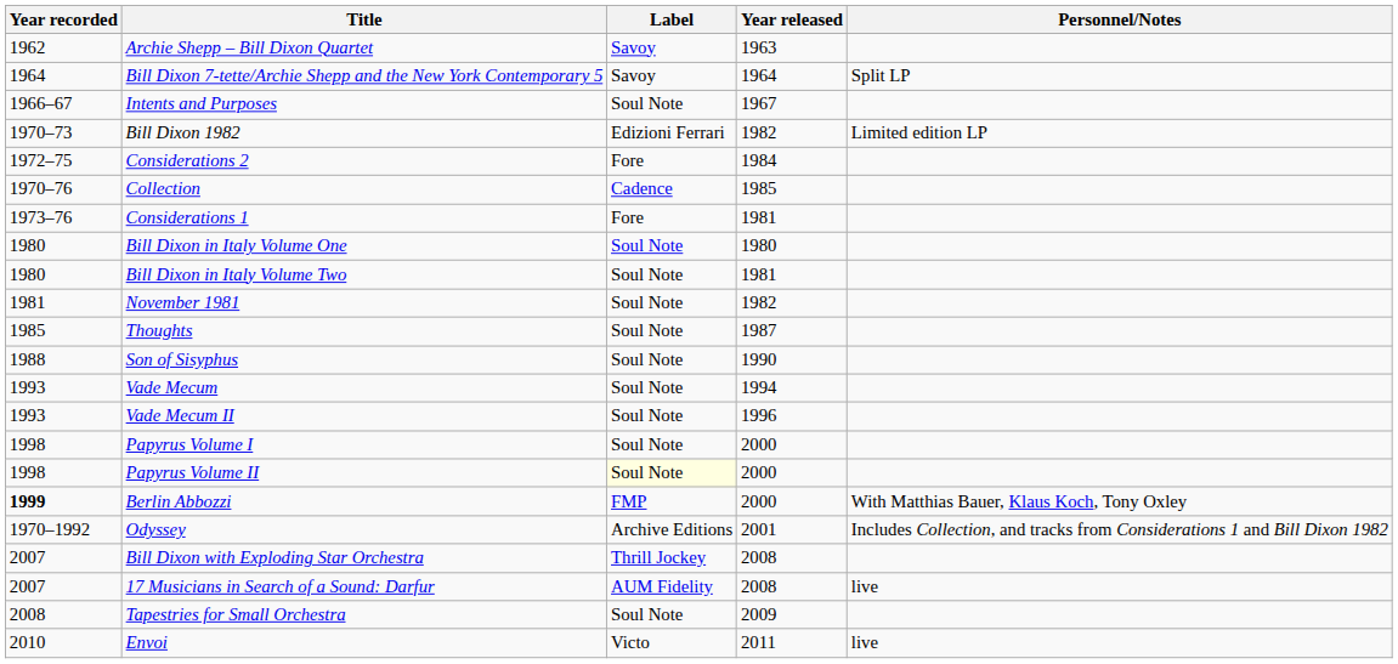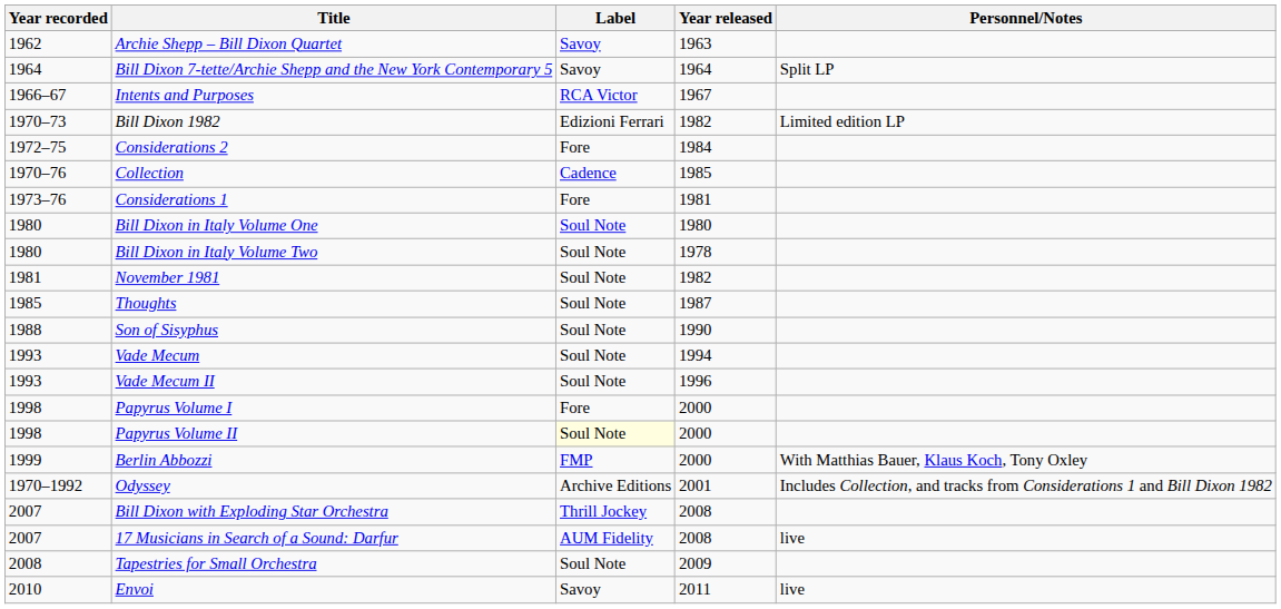 <table class="wikitable sortable">
 <tr>
 <th>Year recorded</th>
 <th>Title</th>
 <th>Label</th>
 <th>Year released</th>
 <th>Personnel/Notes</th>
 </tr>
 <tr>
 <td>1962</td>
 <td><em><a href='#'>Archie Shepp – Bill Dixon Quartet</a></em></td>
 <td><a href='#'>Savoy</a></td>
 <td>1963</td>
 <td></td>
 </tr>
 <tr>
 <td>1964</td>
 <td><em><a href='#'>Bill Dixon 7-tette/Archie Shepp and the New York Contemporary 5</a></em></td>
 <td>Savoy</td>
 <td>1964</td>
 <td>Split LP</td>
 </tr>
 <tr>
 <td>1966–67</td>
 <td><em><a href='#'>Intents and Purposes</a></em></td>
-<td>Soul Note</td>
+<td><a href='#'>RCA Victor</a></td>
 <td>1967</td>
 <td></td>
 </tr>
 <tr>
 <td>1970–73</td>
 <td><em>Bill Dixon 1982</em></td>
 <td>Edizioni Ferrari</td>
 <td>1982</td>
 <td>Limited edition LP</td>
 </tr>
 <tr>
 <td>1972–75</td>
 <td><em><a href='#'>Considerations 2</a></em></td>
 <td>Fore</td>
 <td>1984</td>
 <td></td>
 </tr>
 <tr>
 <td>1970–76</td>
 <td><em><a href='#'>Collection</a></em></td>
 <td><a href='#'>Cadence</a></td>
 <td>1985</td>
 <td></td>
 </tr>
 <tr>
 <td>1973–76</td>
 <td><em><a href='#'>Considerations 1</a></em></td>
 <td>Fore</td>
 <td>1981</td>
 <td></td>
 </tr>
 <tr>
 <td>1980</td>
 <td><em><a href='#'>Bill Dixon in Italy Volume One</a></em></td>
 <td><a href='#'>Soul Note</a></td>
 <td>1980</td>
 <td></td>
 </tr>
 <tr>
 <td>1980</td>
 <td><em><a href='#'>Bill Dixon in Italy Volume Two</a></em></td>
 <td>Soul Note</td>
-<td>1981</td>
+<td>1978</td>
 <td></td>
 </tr>
 <tr>
 <td>1981</td>
 <td><em><a href='#'>November 1981</a></em></td>
 <td>Soul Note</td>
 <td>1982</td>
 <td></td>
 </tr>
 <tr>
 <td>1985</td>
 <td><em><a href='#'>Thoughts</a></em></td>
 <td>Soul Note</td>
 <td>1987</td>
 <td></td>
 </tr>
 <tr>
 <td>1988</td>
 <td><em><a href='#'>Son of Sisyphus</a></em></td>
 <td>Soul Note</td>
 <td>1990</td>
 <td></td>
 </tr>
 <tr>
 <td>1993</td>
 <td><em><a href='#'>Vade Mecum</a></em></td>
 <td>Soul Note</td>
 <td>1994</td>
 <td></td>
 </tr>
 <tr>
 <td>1993</td>
 <td><em><a href='#'>Vade Mecum II</a></em></td>
 <td>Soul Note</td>
 <td>1996</td>
 <td></td>
 </tr>
 <tr>
 <td>1998</td>
 <td><em><a href='#'>Papyrus Volume I</a></em></td>
-<td>Soul Note</td>
+<td>Fore</td>
 <td>2000</td>
 <td></td>
 </tr>
 <tr>
 <td>1998</td>
 <td><em><a href='#'>Papyrus Volume II</a></em></td>
 <td style="background: lightyellow;">Soul Note</td>
 <td>2000</td>
 <td></td>
 </tr>
 <tr>
-<td><strong>1999</strong></td>
+<td>1999</td>
 <td><em><a href='#'>Berlin Abbozzi</a></em></td>
 <td><a href='#'>FMP</a></td>
 <td>2000</td>
 <td>With Matthias Bauer, <a href='#'>Klaus Koch</a>, Tony Oxley</td>
 </tr>
 <tr>
 <td>1970–1992</td>
 <td><em><a href='#'>Odyssey</a></em></td>
 <td>Archive Editions</td>
 <td>2001</td>
 <td>Includes <em>Collection</em>, and tracks from <em>Considerations 1</em> and <em>Bill Dixon 1982</em></td>
 </tr>
 <tr>
 <td>2007</td>
 <td><em><a href='#'>Bill Dixon with Exploding Star Orchestra</a></em></td>
 <td><a href='#'>Thrill Jockey</a></td>
 <td>2008</td>
 <td></td>
 </tr>
 <tr>
 <td>2007</td>
 <td><em><a href='#'>17 Musicians in Search of a Sound: Darfur</a></em></td>
 <td><a href='#'>AUM Fidelity</a></td>
 <td>2008</td>
 <td>live</td>
 </tr>
 <tr>
 <td>2008</td>
 <td><em><a href='#'>Tapestries for Small Orchestra</a></em></td>
 <td>Soul Note</td>
 <td>2009</td>
 <td></td>
 </tr>
 <tr>
 <td>2010</td>
 <td><em><a href='#'>Envoi</a></em></td>
-<td>Victo</td>
+<td>Savoy</td>
 <td>2011</td>
 <td>live</td>
 </tr>
 </table>
